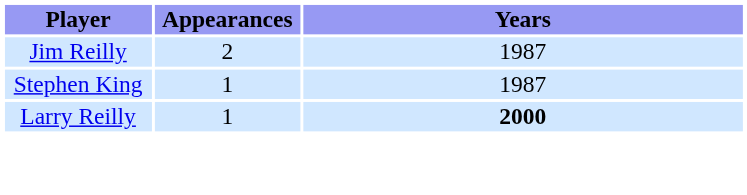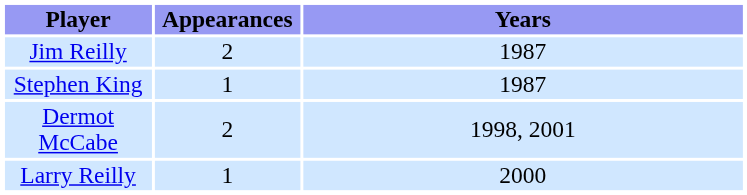 <table width=40%>
 <tr bgcolor=#9799F3>
 <th width=20%>Player</th>
 <th width=20%>Appearances</th>
 <th width=100%>Years</th>
 </tr>
 <tr bgcolor=#D0E7FF>
 <td align=center><a href='#'>Jim Reilly</a></td>
 <td align=center>2</td>
 <td align=center>1987</td>
 </tr>
 <tr bgcolor=#D0E7FF>
 <td align=center><a href='#'>Stephen King</a></td>
 <td align=center>1</td>
 <td align=center>1987</td>
 </tr>
 <tr bgcolor=#D0E7FF>
+<td align=center><a href='#'>Dermot McCabe</a></td>
+<td align=center>2</td>
+<td align=center>1998, 2001</td>
+</tr>
+<tr bgcolor=#D0E7FF>
 <td align=center><a href='#'>Larry Reilly</a></td>
 <td align=center>1</td>
-<td align=center><strong>2000</strong></td>
+<td align=center>2000</td>
 </tr>
 </table>
